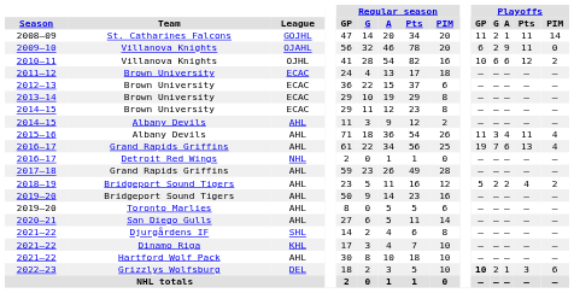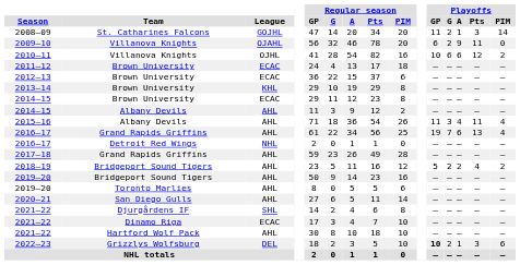 <table border="0" cellpadding="1" cellspacing="0" style="text-align:center; width:60em">
 <tr bgcolor="#e0e0e0">
 <th colspan="3" bgcolor="#ffffff"> </th>
 <th rowspan="99" bgcolor="#ffffff"> </th>
 <th colspan="5"><a href='#'>Regular season</a></th>
 <th rowspan="99" bgcolor="#ffffff"> </th>
 <th colspan="5"><a href='#'>Playoffs</a></th>
 </tr>
 <tr bgcolor="#e0e0e0">
 <th><a href='#'>Season</a></th>
 <th>Team</th>
 <th>League</th>
 <th>GP</th>
 <th><a href='#'>G</a></th>
 <th><a href='#'>A</a></th>
 <th><a href='#'>Pts</a></th>
 <th><a href='#'>PIM</a></th>
 <th>GP</th>
 <th>G</th>
 <th>A</th>
 <th>Pts</th>
 <th>PIM</th>
 </tr>
 <tr ALIGN="center">
 <td>2008–09</td>
 <td><a href='#'>St. Catharines Falcons</a></td>
 <td><a href='#'>GOJHL</a></td>
 <td>47</td>
 <td>14</td>
 <td>20</td>
 <td>34</td>
 <td>20</td>
 <td>11</td>
 <td>2</td>
 <td>1</td>
-<td>11</td>
+<td>3</td>
 <td>14</td>
 </tr>
 <tr ALIGN="center" bgcolor="#f0f0f0">
 <td><a href='#'>2009–10</a></td>
 <td><a href='#'>Villanova Knights</a></td>
 <td><a href='#'>OJAHL</a></td>
 <td>56</td>
 <td>32</td>
 <td>46</td>
 <td>78</td>
 <td>20</td>
 <td>6</td>
 <td>2</td>
 <td>9</td>
 <td>11</td>
 <td>0</td>
 </tr>
 <tr ALIGN="center">
 <td><a href='#'>2010–11</a></td>
 <td>Villanova Knights</td>
 <td>OJHL</td>
 <td>41</td>
 <td>28</td>
 <td>54</td>
 <td>82</td>
 <td>16</td>
 <td>10</td>
 <td>6</td>
 <td>6</td>
 <td>12</td>
 <td>2</td>
 </tr>
 <tr ALIGN="center" bgcolor="#f0f0f0">
 <td><a href='#'>2011–12</a></td>
 <td><a href='#'>Brown University</a></td>
 <td><a href='#'>ECAC</a></td>
 <td>24</td>
 <td>4</td>
 <td>13</td>
 <td>17</td>
 <td>18</td>
 <td>—</td>
 <td>—</td>
 <td>—</td>
 <td>—</td>
 <td>—</td>
 </tr>
 <tr ALIGN="center">
 <td><a href='#'>2012–13</a></td>
 <td>Brown University</td>
 <td>ECAC</td>
 <td>36</td>
 <td>22</td>
 <td>15</td>
 <td>37</td>
 <td>6</td>
 <td>—</td>
 <td>—</td>
 <td>—</td>
 <td>—</td>
 <td>—</td>
 </tr>
 <tr ALIGN="center" bgcolor="#f0f0f0">
 <td><a href='#'>2013–14</a></td>
 <td>Brown University</td>
-<td>ECAC</td>
+<td><a href='#'>KHL</a></td>
 <td>29</td>
 <td>10</td>
 <td>19</td>
 <td>29</td>
 <td>8</td>
 <td>—</td>
 <td>—</td>
 <td>—</td>
 <td>—</td>
 <td>—</td>
 </tr>
 <tr ALIGN="center">
 <td><a href='#'>2014–15</a></td>
 <td>Brown University</td>
 <td>ECAC</td>
 <td>29</td>
 <td>11</td>
 <td>12</td>
 <td>23</td>
 <td>8</td>
 <td>—</td>
 <td>—</td>
 <td>—</td>
 <td>—</td>
 <td>—</td>
 </tr>
 <tr ALIGN="center" bgcolor="#f0f0f0">
 <td><a href='#'>2014–15</a></td>
 <td><a href='#'>Albany Devils</a></td>
 <td><a href='#'>AHL</a></td>
 <td>11</td>
 <td>3</td>
 <td>9</td>
 <td>12</td>
 <td>2</td>
 <td>—</td>
 <td>—</td>
 <td>—</td>
 <td>—</td>
 <td>—</td>
 </tr>
 <tr ALIGN="center">
 <td><a href='#'>2015–16</a></td>
 <td>Albany Devils</td>
 <td>AHL</td>
 <td>71</td>
 <td>18</td>
 <td>36</td>
 <td>54</td>
 <td>26</td>
 <td>11</td>
 <td>3</td>
 <td>4</td>
 <td>11</td>
 <td>4</td>
 </tr>
 <tr ALIGN="center" bgcolor="#f0f0f0">
 <td><a href='#'>2016–17</a></td>
 <td><a href='#'>Grand Rapids Griffins</a></td>
 <td>AHL</td>
 <td>61</td>
 <td>22</td>
 <td>34</td>
 <td>56</td>
 <td>25</td>
 <td>19</td>
 <td>7</td>
 <td>6</td>
 <td>13</td>
 <td>4</td>
 </tr>
 <tr ALIGN="center">
 <td><a href='#'>2016–17</a></td>
 <td><a href='#'>Detroit Red Wings</a></td>
 <td><a href='#'>NHL</a></td>
 <td>2</td>
 <td>0</td>
 <td>1</td>
 <td>1</td>
 <td>0</td>
 <td>—</td>
 <td>—</td>
 <td>—</td>
 <td>—</td>
 <td>—</td>
 </tr>
 <tr ALIGN="center" bgcolor="#f0f0f0">
 <td><a href='#'>2017–18</a></td>
 <td>Grand Rapids Griffins</td>
 <td>AHL</td>
 <td>59</td>
 <td>23</td>
 <td>26</td>
 <td>49</td>
 <td>28</td>
 <td>—</td>
 <td>—</td>
 <td>—</td>
 <td>—</td>
 <td>—</td>
 </tr>
 <tr ALIGN="center">
 <td><a href='#'>2018–19</a></td>
 <td><a href='#'>Bridgeport Sound Tigers</a></td>
 <td>AHL</td>
 <td>23</td>
 <td>5</td>
 <td>11</td>
 <td>16</td>
 <td>12</td>
 <td>5</td>
 <td>2</td>
 <td>2</td>
 <td>4</td>
 <td>2</td>
 </tr>
 <tr ALIGN="center" bgcolor="#f0f0f0">
 <td><a href='#'>2019–20</a></td>
 <td>Bridgeport Sound Tigers</td>
 <td>AHL</td>
 <td>50</td>
 <td>9</td>
 <td>14</td>
 <td>23</td>
 <td>16</td>
 <td>—</td>
 <td>—</td>
 <td>—</td>
 <td>—</td>
 <td>—</td>
 </tr>
 <tr ALIGN="center">
 <td>2019–20</td>
 <td><a href='#'>Toronto Marlies</a></td>
 <td>AHL</td>
 <td>8</td>
 <td>0</td>
 <td>5</td>
 <td>5</td>
 <td>6</td>
 <td>—</td>
 <td>—</td>
 <td>—</td>
 <td>—</td>
 <td>—</td>
 </tr>
 <tr ALIGN="center" bgcolor="#f0f0f0">
 <td><a href='#'>2020–21</a></td>
 <td><a href='#'>San Diego Gulls</a></td>
 <td>AHL</td>
 <td>27</td>
 <td>6</td>
 <td>5</td>
 <td>11</td>
 <td>14</td>
 <td>—</td>
 <td>—</td>
 <td>—</td>
 <td>—</td>
 <td>—</td>
 </tr>
 <tr ALIGN="center">
 <td><a href='#'>2021–22</a></td>
 <td><a href='#'>Djurgårdens IF</a></td>
 <td><a href='#'>SHL</a></td>
 <td>14</td>
 <td>2</td>
 <td>4</td>
 <td>6</td>
 <td>8</td>
 <td>—</td>
 <td>—</td>
 <td>—</td>
 <td>—</td>
 <td>—</td>
 </tr>
 <tr ALIGN="center" bgcolor="#f0f0f0">
 <td><a href='#'>2021–22</a></td>
 <td><a href='#'>Dinamo Riga</a></td>
-<td><a href='#'>KHL</a></td>
+<td>ECAC</td>
 <td>17</td>
 <td>3</td>
 <td>4</td>
 <td>7</td>
 <td>10</td>
 <td>—</td>
 <td>—</td>
 <td>—</td>
 <td>—</td>
 <td>—</td>
 </tr>
 <tr ALIGN="center">
 <td><a href='#'>2021–22</a></td>
 <td><a href='#'>Hartford Wolf Pack</a></td>
 <td>AHL</td>
 <td>30</td>
 <td>8</td>
 <td>10</td>
 <td>18</td>
 <td>10</td>
 <td>—</td>
 <td>—</td>
 <td>—</td>
 <td>—</td>
 <td>—</td>
 </tr>
 <tr ALIGN="center" bgcolor="#f0f0f0">
 <td><a href='#'>2022–23</a></td>
 <td><a href='#'>Grizzlys Wolfsburg</a></td>
 <td><a href='#'>DEL</a></td>
 <td>18</td>
 <td>2</td>
 <td>3</td>
 <td>5</td>
 <td>10</td>
 <td><strong>10</strong></td>
 <td>2</td>
 <td>1</td>
 <td>3</td>
 <td>6</td>
 </tr>
 <tr style="background:#e0e0e0;">
 <th colspan="3">NHL totals</th>
 <th>2</th>
 <th>0</th>
 <th>1</th>
 <th>1</th>
 <th>0</th>
 <th>—</th>
 <th>—</th>
 <th>—</th>
 <th>—</th>
 <th>—</th>
 </tr>
 </table>
